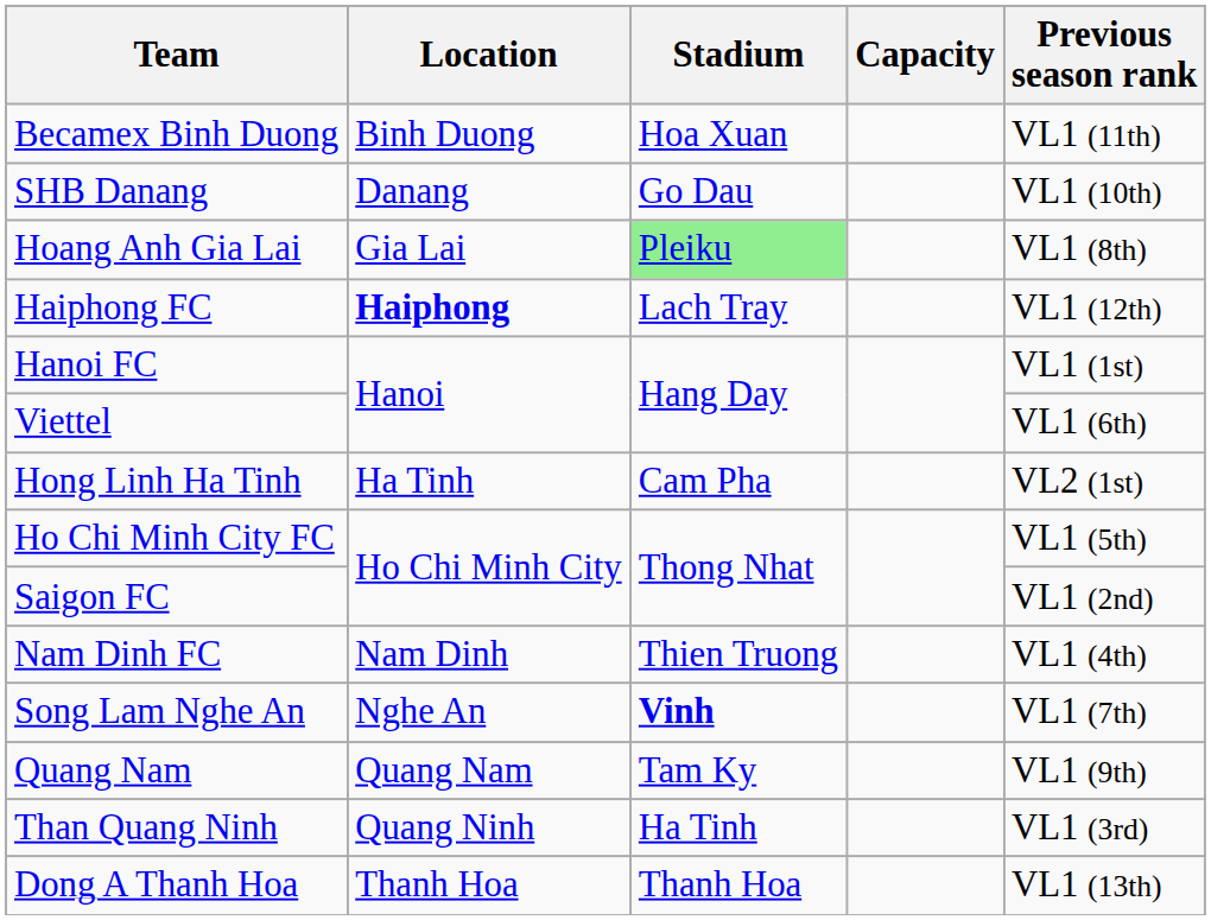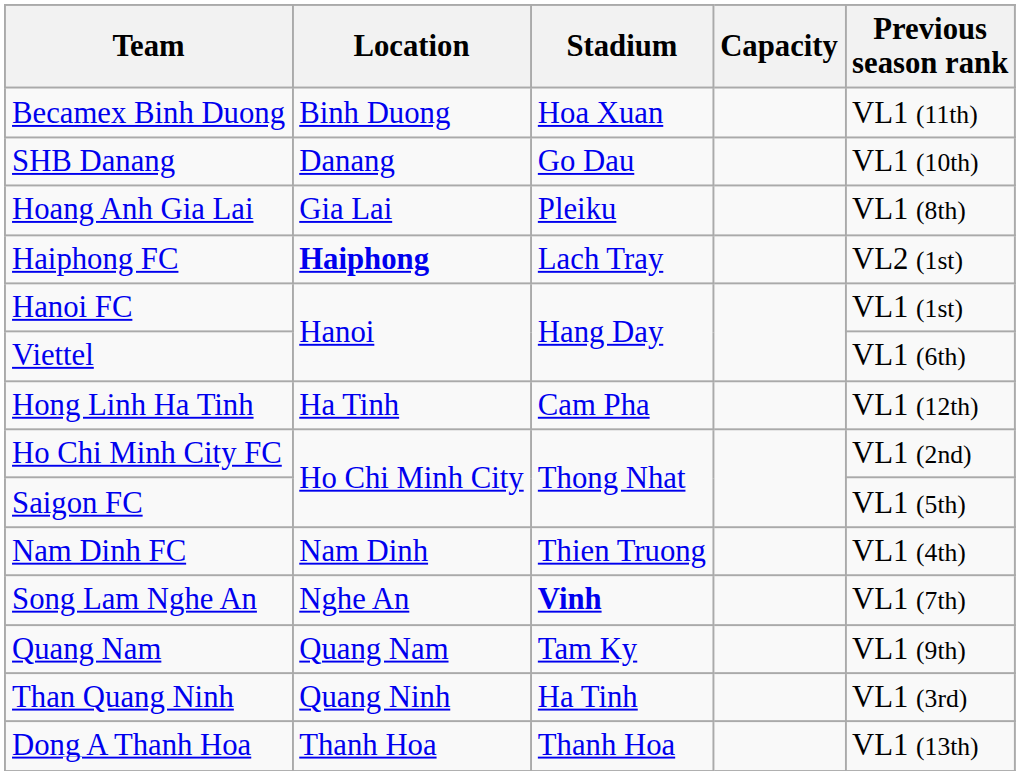 <table class="wikitable sortable">
 <tr>
 <th>Team</th>
 <th>Location</th>
 <th>Stadium</th>
 <th>Capacity</th>
 <th>Previous<br>season rank</th>
 </tr>
 <tr>
 <td><a href='#'>Becamex Binh Duong</a></td>
 <td><a href='#'>Binh Duong</a></td>
 <td><a href='#'>Hoa Xuan</a></td>
 <td></td>
 <td>VL1 <small>(11th)</small></td>
 </tr>
 <tr>
 <td><a href='#'>SHB Danang</a></td>
 <td><a href='#'>Danang</a></td>
 <td><a href='#'>Go Dau</a></td>
 <td></td>
 <td>VL1 <small>(10th)</small></td>
 </tr>
 <tr>
 <td><a href='#'>Hoang Anh Gia Lai</a></td>
 <td><a href='#'>Gia Lai</a></td>
-<td style="background: lightgreen;"><a href='#'>Pleiku</a></td>
+<td><a href='#'>Pleiku</a></td>
 <td></td>
 <td>VL1 <small>(8th)</small></td>
 </tr>
 <tr>
 <td><a href='#'>Haiphong FC</a></td>
 <td><strong><a href='#'>Haiphong</a></strong></td>
 <td><a href='#'>Lach Tray</a></td>
 <td></td>
-<td>VL1 <small>(12th)</small></td>
+<td> VL2 <small>(1st)</small></td>
 </tr>
 <tr>
 <td><a href='#'>Hanoi FC</a></td>
 <td rowspan=2><a href='#'>Hanoi</a></td>
 <td rowspan=2><a href='#'>Hang Day</a></td>
 <td rowspan=2></td>
 <td>VL1 <small>(1st)</small></td>
 </tr>
 <tr>
 <td><a href='#'>Viettel</a></td>
 <td>VL1 <small>(6th)</small></td>
 </tr>
 <tr>
 <td><a href='#'>Hong Linh Ha Tinh</a></td>
 <td><a href='#'>Ha Tinh</a></td>
 <td><a href='#'>Cam Pha</a></td>
 <td></td>
-<td> VL2 <small>(1st)</small></td>
+<td>VL1 <small>(12th)</small></td>
 </tr>
 <tr>
 <td><a href='#'>Ho Chi Minh City FC</a></td>
 <td rowspan=2><a href='#'>Ho Chi Minh City</a></td>
 <td rowspan=2><a href='#'>Thong Nhat</a></td>
 <td rowspan=2></td>
-<td>VL1 <small>(5th)</small></td>
+<td>VL1 <small>(2nd)</small></td>
 </tr>
 <tr>
 <td><a href='#'>Saigon FC</a></td>
-<td>VL1 <small>(2nd)</small></td>
+<td>VL1 <small>(5th)</small></td>
 </tr>
 <tr>
 <td><a href='#'>Nam Dinh FC</a></td>
 <td><a href='#'>Nam Dinh</a></td>
 <td><a href='#'>Thien Truong</a></td>
 <td></td>
 <td>VL1 <small>(4th)</small></td>
 </tr>
 <tr>
 <td><a href='#'>Song Lam Nghe An</a></td>
 <td><a href='#'>Nghe An</a></td>
 <td><strong><a href='#'>Vinh</a></strong></td>
 <td></td>
 <td>VL1 <small>(7th)</small></td>
 </tr>
 <tr>
 <td><a href='#'>Quang Nam</a></td>
 <td><a href='#'>Quang Nam</a></td>
 <td><a href='#'>Tam Ky</a></td>
 <td></td>
 <td>VL1 <small>(9th)</small></td>
 </tr>
 <tr>
 <td><a href='#'>Than Quang Ninh</a></td>
 <td><a href='#'>Quang Ninh</a></td>
 <td><a href='#'>Ha Tinh</a></td>
 <td></td>
 <td>VL1 <small>(3rd)</small></td>
 </tr>
 <tr>
 <td><a href='#'>Dong A Thanh Hoa</a></td>
 <td><a href='#'>Thanh Hoa</a></td>
 <td><a href='#'>Thanh Hoa</a></td>
 <td></td>
 <td>VL1 <small>(13th)</small></td>
 </tr>
 </table>
